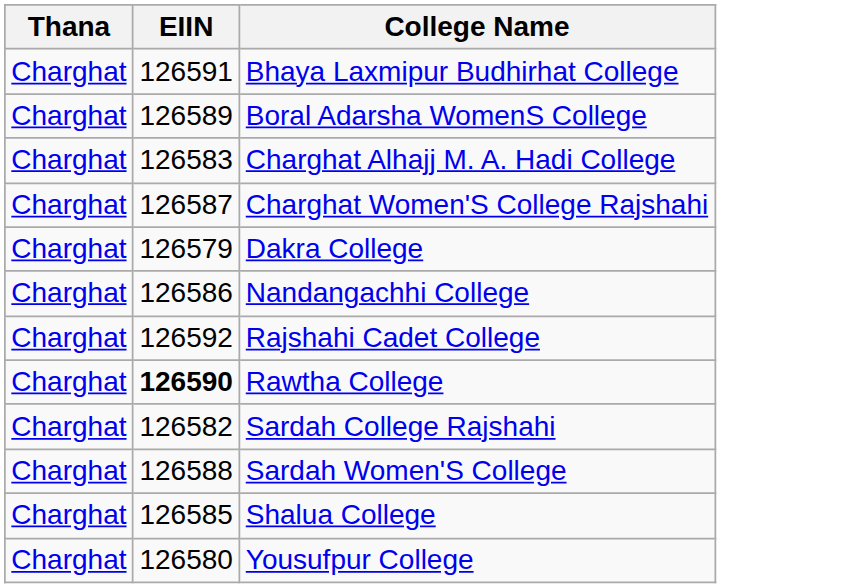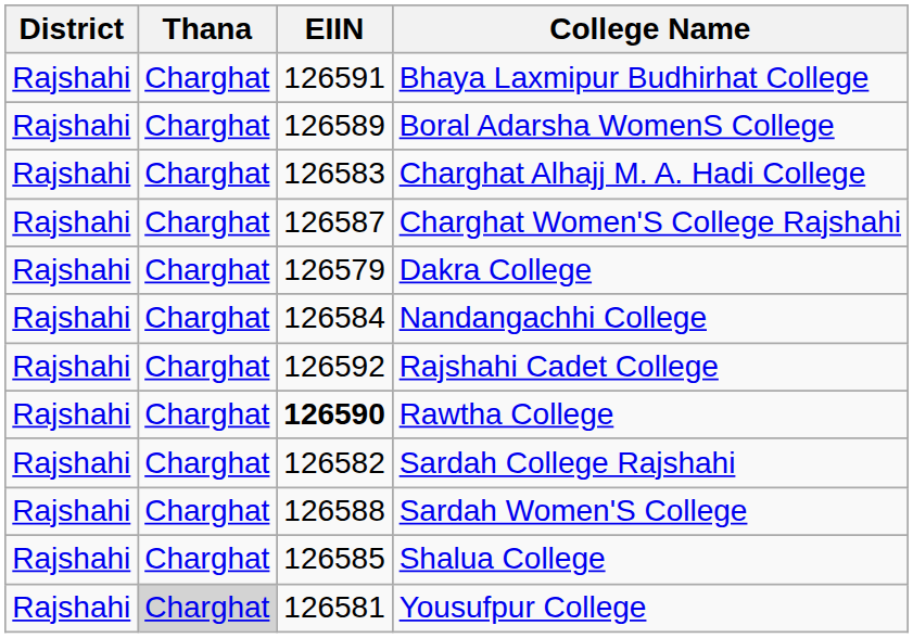 <table class="wikitable">
 <tr>
+<th style="text-align: center;">District</th>
 <th style="text-align: center;">Thana</th>
 <th style="text-align: center;">EIIN</th>
 <th style="text-align: center;">College Name</th>
 </tr>
 <tr>
+<td style="text-align: center;"><a href='#'>Rajshahi</a></td>
 <td style="text-align: center;"><a href='#'>Charghat</a></td>
 <td style="text-align: center;">126591</td>
 <td><a href='#'>Bhaya Laxmipur Budhirhat College</a></td>
 </tr>
 <tr>
+<td style="text-align: center;"><a href='#'>Rajshahi</a></td>
 <td style="text-align: center;"><a href='#'>Charghat</a></td>
 <td style="text-align: center;">126589</td>
 <td><a href='#'>Boral Adarsha WomenS College</a></td>
 </tr>
 <tr>
+<td style="text-align: center;"><a href='#'>Rajshahi</a></td>
 <td style="text-align: center;"><a href='#'>Charghat</a></td>
 <td style="text-align: center;">126583</td>
 <td><a href='#'>Charghat Alhajj M. A. Hadi College</a></td>
 </tr>
 <tr>
+<td style="text-align: center;"><a href='#'>Rajshahi</a></td>
 <td style="text-align: center;"><a href='#'>Charghat</a></td>
 <td style="text-align: center;">126587</td>
 <td><a href='#'>Charghat Women'S College Rajshahi</a></td>
 </tr>
 <tr>
+<td style="text-align: center;"><a href='#'>Rajshahi</a></td>
 <td style="text-align: center;"><a href='#'>Charghat</a></td>
 <td style="text-align: center;">126579</td>
 <td><a href='#'>Dakra College</a></td>
 </tr>
 <tr>
+<td style="text-align: center;"><a href='#'>Rajshahi</a></td>
 <td style="text-align: center;"><a href='#'>Charghat</a></td>
-<td style="text-align: center;">126586</td>
+<td style="text-align: center;">126584</td>
 <td><a href='#'>Nandangachhi College</a></td>
 </tr>
 <tr>
+<td style="text-align: center;"><a href='#'>Rajshahi</a></td>
 <td style="text-align: center;"><a href='#'>Charghat</a></td>
 <td style="text-align: center;">126592</td>
 <td><a href='#'>Rajshahi Cadet College</a></td>
 </tr>
 <tr>
+<td style="text-align: center;"><a href='#'>Rajshahi</a></td>
 <td style="text-align: center;"><a href='#'>Charghat</a></td>
 <td style="text-align: center;"><strong>126590</strong></td>
 <td><a href='#'>Rawtha College</a></td>
 </tr>
 <tr>
+<td style="text-align: center;"><a href='#'>Rajshahi</a></td>
 <td style="text-align: center;"><a href='#'>Charghat</a></td>
 <td style="text-align: center;">126582</td>
 <td><a href='#'>Sardah College Rajshahi</a></td>
 </tr>
 <tr>
+<td style="text-align: center;"><a href='#'>Rajshahi</a></td>
 <td style="text-align: center;"><a href='#'>Charghat</a></td>
 <td style="text-align: center;">126588</td>
 <td><a href='#'>Sardah Women'S College</a></td>
 </tr>
 <tr>
+<td style="text-align: center;"><a href='#'>Rajshahi</a></td>
 <td style="text-align: center;"><a href='#'>Charghat</a></td>
 <td style="text-align: center;">126585</td>
 <td><a href='#'>Shalua College</a></td>
 </tr>
 <tr>
-<td style="text-align: center;"><a href='#'>Charghat</a></td>
-<td style="text-align: center;">126580</td>
+<td style="text-align: center;"><a href='#'>Rajshahi</a></td>
+<td style="background: lightgrey; text-align: center;"><a href='#'>Charghat</a></td>
+<td style="text-align: center;">126581</td>
 <td><a href='#'>Yousufpur College</a></td>
 </tr>
 </table>
